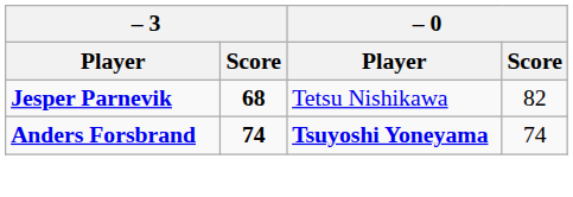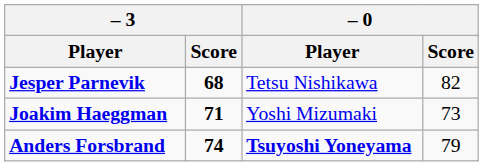 <table class=wikitable>
 <tr>
 <th colspan=2> – 3</th>
 <th colspan=2> – 0</th>
 </tr>
 <tr>
 <th width=140>Player</th>
 <th>Score</th>
 <th width=140>Player</th>
 <th>Score</th>
 </tr>
 <tr>
 <td><strong><a href='#'>Jesper Parnevik</a></strong></td>
 <td align=center><strong>68</strong></td>
 <td><a href='#'>Tetsu Nishikawa</a></td>
 <td align=center>82</td>
 </tr>
 <tr>
+<td><strong><a href='#'>Joakim Haeggman</a></strong></td>
+<td align=center><strong>71</strong></td>
+<td><a href='#'>Yoshi Mizumaki</a></td>
+<td align=center>73</td>
+</tr>
+<tr>
 <td><strong><a href='#'>Anders Forsbrand</a></strong></td>
 <td align=center><strong>74</strong></td>
 <td><strong><a href='#'>Tsuyoshi Yoneyama</a></strong></td>
-<td align=center>74</td>
+<td align=center>79</td>
 </tr>
 </table>
